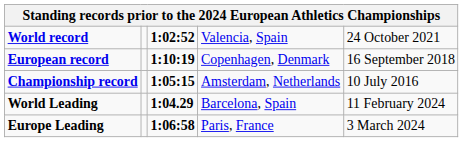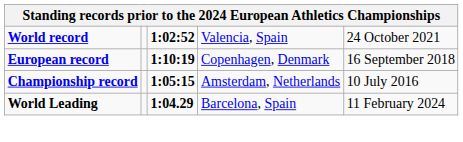 <table class="wikitable">
 <tr>
 <th colspan="5">Standing records prior to the 2024 European Athletics Championships</th>
 </tr>
 <tr>
 <td><strong><a href='#'>World record</a></strong></td>
 <td></td>
 <td><strong>1:02:52</strong></td>
 <td><a href='#'>Valencia</a>, <a href='#'>Spain</a></td>
 <td>24 October 2021</td>
 </tr>
 <tr>
 <td><strong><a href='#'>European record</a></strong></td>
 <td></td>
 <td><strong>1:10:19</strong></td>
 <td><a href='#'>Copenhagen</a>, <a href='#'>Denmark</a></td>
 <td>16 September 2018</td>
 </tr>
 <tr>
 <td><strong><a href='#'>Championship record</a></strong></td>
 <td></td>
 <td><strong>1:05:15</strong></td>
 <td><a href='#'>Amsterdam</a>, <a href='#'>Netherlands</a></td>
 <td>10 July 2016</td>
 </tr>
 <tr>
 <td><strong>World Leading</strong></td>
 <td></td>
 <td><strong>1:04.29</strong></td>
 <td><a href='#'>Barcelona</a>, <a href='#'>Spain</a></td>
 <td>11 February 2024</td>
 </tr>
-<tr>
-<td><strong>Europe Leading</strong></td>
-<td></td>
-<td><strong>1:06:58</strong></td>
-<td><a href='#'>Paris</a>, <a href='#'>France</a></td>
-<td>3 March 2024</td>
-</tr>
 </table>
